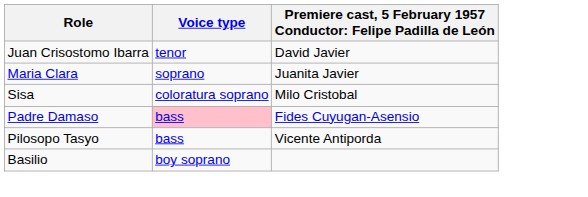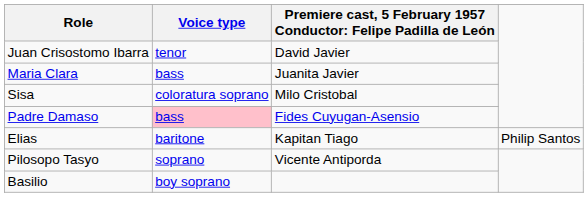 <table class="wikitable">
 <tr>
 <th>Role</th>
 <th><a href='#'>Voice type</a></th>
 <th>Premiere cast, 5 February 1957<br>Conductor: Felipe Padilla de León</th>
 </tr>
 <tr>
 <td>Juan Crisostomo Ibarra</td>
 <td><a href='#'>tenor</a></td>
 <td>David Javier</td>
 </tr>
 <tr>
 <td><a href='#'>Maria Clara</a></td>
-<td><a href='#'>soprano</a></td>
+<td><a href='#'>bass</a></td>
 <td>Juanita Javier</td>
 </tr>
 <tr>
 <td>Sisa</td>
 <td><a href='#'>coloratura soprano</a></td>
 <td>Milo Cristobal</td>
 </tr>
 <tr>
 <td><a href='#'>Padre Damaso</a></td>
 <td style="background: pink;"><a href='#'>bass</a></td>
 <td><a href='#'>Fides Cuyugan-Asensio</a></td>
 </tr>
 <tr>
+<td>Elias</td>
+<td><a href='#'>baritone</a></td>
+<td>Kapitan Tiago</td>
+<td>Philip Santos</td>
+</tr>
+<tr>
 <td>Pilosopo Tasyo</td>
-<td><a href='#'>bass</a></td>
+<td><a href='#'>soprano</a></td>
 <td>Vicente Antiporda</td>
 </tr>
 <tr>
 <td>Basilio</td>
 <td><a href='#'>boy soprano</a></td>
 <td></td>
 </tr>
 </table>
